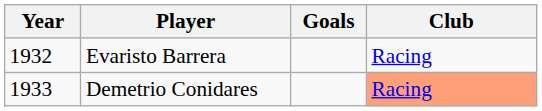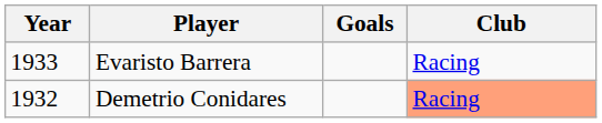 <table class="wikitable sortable">
 <tr>
 <th width=50px>Year</th>
 <th width=150px>Player</th>
 <th width=50px>Goals</th>
 <th width=120px>Club</th>
 </tr>
 <tr>
-<td>1932</td>
+<td>1933</td>
 <td> Evaristo Barrera</td>
 <td></td>
 <td><a href='#'>Racing</a></td>
 </tr>
 <tr>
-<td>1933</td>
+<td>1932</td>
 <td> Demetrio Conidares</td>
 <td></td>
 <td style="background: lightsalmon;"><a href='#'>Racing</a></td>
 </tr>
 </table>
